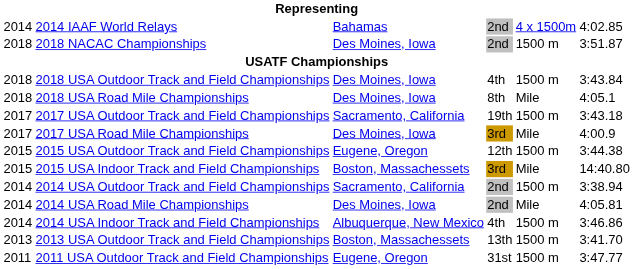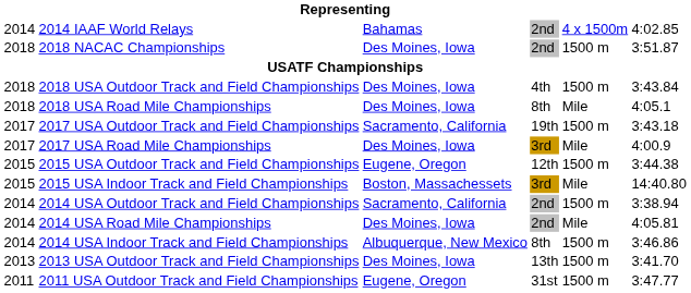 <table>
 <tr>
 <th colspan="6">Representing </th>
 </tr>
 <tr>
 <td>2014</td>
 <td><a href='#'>2014 IAAF World Relays</a></td>
 <td><a href='#'>Bahamas</a></td>
 <td bgcolor=silver>2nd</td>
 <td><a href='#'>4 x 1500m</a></td>
 <td>4:02.85</td>
 </tr>
 <tr>
 <td>2018</td>
 <td><a href='#'>2018 NACAC Championships</a></td>
 <td><a href='#'>Des Moines, Iowa</a></td>
 <td bgcolor=silver>2nd</td>
 <td>1500 m</td>
 <td>3:51.87</td>
 </tr>
 <tr>
 <th colspan="6">USATF Championships</th>
 </tr>
 <tr>
 <td>2018</td>
 <td><a href='#'>2018 USA Outdoor Track and Field Championships</a></td>
 <td><a href='#'>Des Moines, Iowa</a></td>
 <td>4th</td>
 <td>1500 m</td>
 <td>3:43.84</td>
 </tr>
 <tr>
 <td>2018</td>
 <td><a href='#'>2018 USA Road Mile Championships</a></td>
 <td><a href='#'>Des Moines, Iowa</a></td>
 <td>8th</td>
 <td>Mile</td>
 <td>4:05.1</td>
 </tr>
 <tr>
 <td>2017</td>
 <td><a href='#'>2017 USA Outdoor Track and Field Championships</a></td>
 <td><a href='#'>Sacramento, California</a></td>
 <td>19th</td>
 <td>1500 m</td>
 <td>3:43.18</td>
 </tr>
 <tr>
 <td>2017</td>
 <td><a href='#'>2017 USA Road Mile Championships</a></td>
 <td><a href='#'>Des Moines, Iowa</a></td>
 <td bgcolor=cc9900>3rd</td>
 <td>Mile</td>
 <td>4:00.9</td>
 </tr>
 <tr>
 <td>2015</td>
 <td><a href='#'>2015 USA Outdoor Track and Field Championships</a></td>
 <td><a href='#'>Eugene, Oregon</a></td>
 <td>12th</td>
 <td>1500 m</td>
 <td>3:44.38</td>
 </tr>
 <tr>
 <td>2015</td>
 <td><a href='#'>2015 USA Indoor Track and Field Championships</a></td>
 <td><a href='#'>Boston, Massachessets</a></td>
 <td bgcolor=cc9900>3rd</td>
 <td>Mile</td>
 <td>14:40.80</td>
 </tr>
 <tr>
 <td>2014</td>
 <td><a href='#'>2014 USA Outdoor Track and Field Championships</a></td>
 <td><a href='#'>Sacramento, California</a></td>
 <td bgcolor=silver>2nd</td>
 <td>1500 m</td>
 <td>3:38.94</td>
 </tr>
 <tr>
 <td>2014</td>
 <td><a href='#'>2014 USA Road Mile Championships</a></td>
 <td><a href='#'>Des Moines, Iowa</a></td>
 <td bgcolor=silver>2nd</td>
 <td>Mile</td>
 <td>4:05.81</td>
 </tr>
 <tr>
 <td>2014</td>
 <td><a href='#'>2014 USA Indoor Track and Field Championships</a></td>
 <td><a href='#'>Albuquerque, New Mexico</a></td>
-<td>4th</td>
+<td>8th</td>
 <td>1500 m</td>
 <td>3:46.86</td>
 </tr>
 <tr>
 <td>2013</td>
 <td><a href='#'>2013 USA Outdoor Track and Field Championships</a></td>
-<td><a href='#'>Boston, Massachessets</a></td>
+<td><a href='#'>Des Moines, Iowa</a></td>
 <td>13th</td>
 <td>1500 m</td>
 <td>3:41.70</td>
 </tr>
 <tr>
 <td>2011</td>
 <td><a href='#'>2011 USA Outdoor Track and Field Championships</a></td>
 <td><a href='#'>Eugene, Oregon</a></td>
 <td>31st</td>
 <td>1500 m</td>
 <td>3:47.77</td>
 </tr>
 <tr>
 </tr>
 </table>
